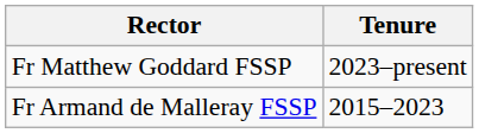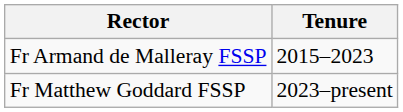 <table class="wikitable">
 <tr>
 <th>Rector</th>
 <th>Tenure</th>
 </tr>
 <tr>
+<td>Fr Armand de Malleray <a href='#'>FSSP</a></td>
+<td>2015–2023</td>
+</tr>
+<tr>
 <td>Fr Matthew Goddard FSSP</td>
 <td>2023–present</td>
 </tr>
-<tr>
-<td>Fr Armand de Malleray <a href='#'>FSSP</a></td>
-<td>2015–2023</td>
-</tr>
 </table>
